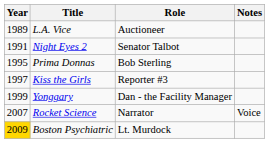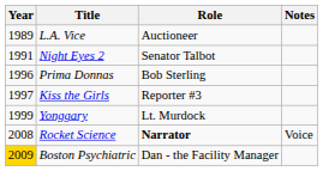 <table class="wikitable">
 <tr>
 <th>Year</th>
 <th>Title</th>
 <th>Role</th>
 <th>Notes</th>
 </tr>
 <tr>
 <td>1989</td>
 <td><em>L.A. Vice</em></td>
 <td>Auctioneer</td>
 <td></td>
 </tr>
 <tr>
 <td>1991</td>
 <td><em><a href='#'>Night Eyes 2</a></em></td>
 <td>Senator Talbot</td>
 <td></td>
 </tr>
 <tr>
-<td>1995</td>
+<td>1996</td>
 <td><em>Prima Donnas</em></td>
 <td>Bob Sterling</td>
 <td></td>
 </tr>
 <tr>
 <td>1997</td>
 <td><em><a href='#'>Kiss the Girls</a></em></td>
 <td>Reporter #3</td>
 <td></td>
 </tr>
 <tr>
 <td>1999</td>
 <td><em><a href='#'>Yonggary</a></em></td>
-<td>Dan - the Facility Manager</td>
+<td>Lt. Murdock</td>
 <td></td>
 </tr>
 <tr>
-<td>2007</td>
+<td>2008</td>
 <td><em><a href='#'>Rocket Science</a></em></td>
-<td>Narrator</td>
+<td><strong>Narrator</strong></td>
 <td>Voice</td>
 </tr>
 <tr>
 <td style="background: gold;">2009</td>
 <td><em>Boston Psychiatric</em></td>
-<td>Lt. Murdock</td>
+<td>Dan - the Facility Manager</td>
 <td></td>
 </tr>
 </table>
